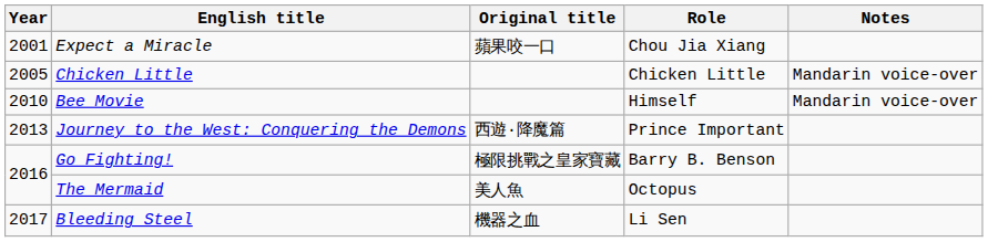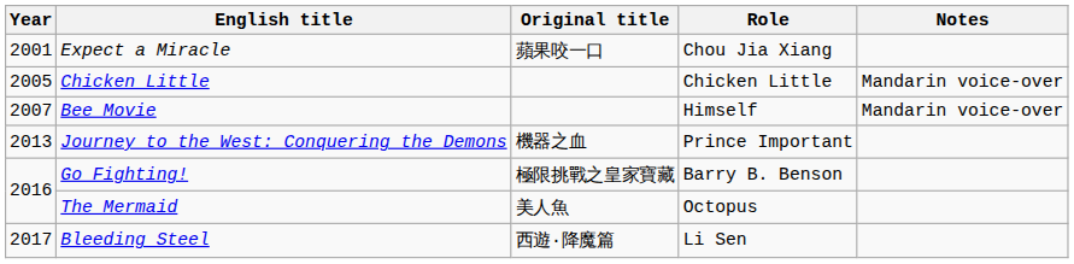 <table class="wikitable sortable">
 <tr>
 <th>Year</th>
 <th>English title</th>
 <th>Original title</th>
 <th>Role</th>
 <th class="unsortable">Notes</th>
 </tr>
 <tr>
 <td>2001</td>
 <td><em>Expect a Miracle</em></td>
 <td>蘋果咬一口</td>
 <td>Chou Jia Xiang</td>
 <td></td>
 </tr>
 <tr>
 <td>2005</td>
 <td><em><a href='#'>Chicken Little</a></em></td>
 <td></td>
 <td>Chicken Little</td>
 <td>Mandarin voice-over</td>
 </tr>
 <tr>
-<td>2010</td>
+<td>2007</td>
 <td><em><a href='#'>Bee Movie</a></em></td>
 <td></td>
 <td>Himself</td>
 <td>Mandarin voice-over</td>
 </tr>
 <tr>
 <td>2013</td>
 <td><em><a href='#'>Journey to the West: Conquering the Demons</a></em></td>
-<td>西遊·降魔篇</td>
+<td>機器之血</td>
 <td>Prince Important</td>
 <td></td>
 </tr>
 <tr>
 <td rowspan="2">2016</td>
 <td><em><a href='#'>Go Fighting!</a></em></td>
 <td>極限挑戰之皇家寶藏</td>
 <td>Barry B. Benson</td>
 <td></td>
 </tr>
 <tr>
 <td><em><a href='#'>The Mermaid</a></em></td>
 <td>美人魚</td>
 <td>Octopus</td>
 <td></td>
 </tr>
 <tr>
 <td>2017</td>
 <td><em><a href='#'>Bleeding Steel</a></em></td>
-<td>機器之血</td>
+<td>西遊·降魔篇</td>
 <td>Li Sen</td>
 <td></td>
 </tr>
 </table>
